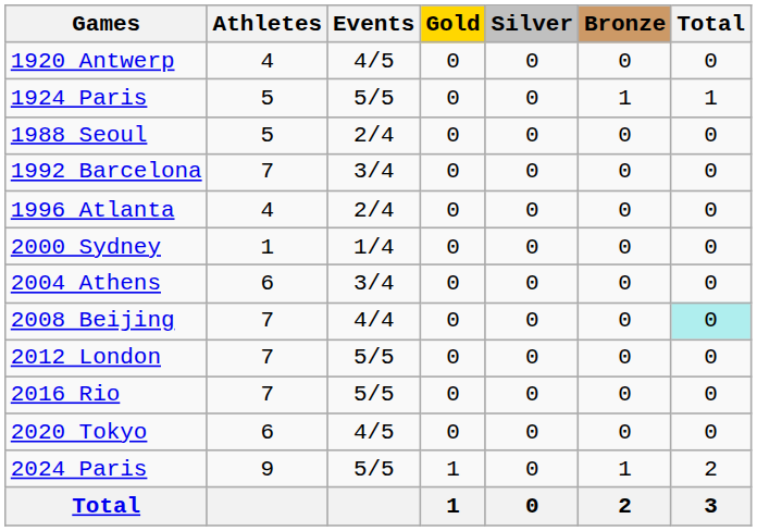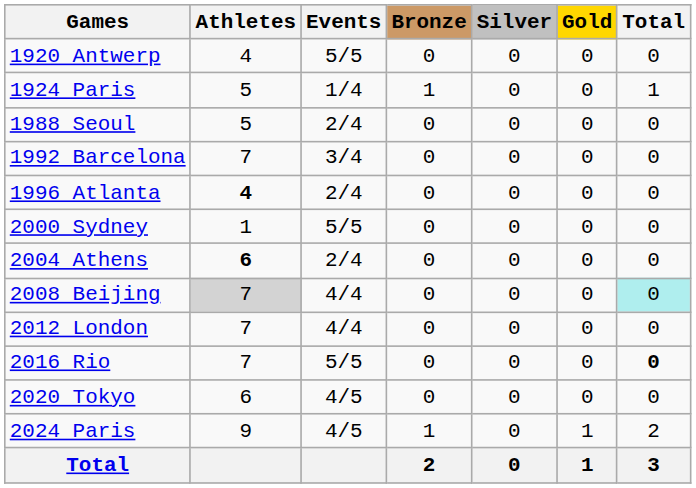 <table class="wikitable sortable" style="text-align:center">
 <tr>
 <th>Games</th>
 <th>Athletes</th>
 <th>Events</th>
+<th style="background-color:#c96;">Bronze</th>
+<th style="background-color:silver;">Silver</th>
 <th style="background-color:gold;">Gold</th>
-<th style="background-color:silver;">Silver</th>
-<th style="background-color:#c96;">Bronze</th>
 <th>Total</th>
 </tr>
 <tr>
 <td align=left><a href='#'>1920 Antwerp</a></td>
 <td>4</td>
-<td>4/5</td>
+<td>5/5</td>
 <td>0</td>
 <td>0</td>
 <td>0</td>
 <td>0</td>
 </tr>
 <tr>
 <td align=left><a href='#'>1924 Paris</a></td>
 <td>5</td>
-<td>5/5</td>
+<td>1/4</td>
+<td>1</td>
 <td>0</td>
 <td>0</td>
-<td>1</td>
 <td>1</td>
 </tr>
 <tr>
 <td align=left><a href='#'>1988 Seoul</a></td>
 <td>5</td>
 <td>2/4</td>
 <td>0</td>
 <td>0</td>
 <td>0</td>
 <td>0</td>
 </tr>
 <tr>
 <td align=left><a href='#'>1992 Barcelona</a></td>
 <td>7</td>
 <td>3/4</td>
 <td>0</td>
 <td>0</td>
 <td>0</td>
 <td>0</td>
 </tr>
 <tr>
 <td align=left><a href='#'>1996 Atlanta</a></td>
-<td>4</td>
+<td><strong>4</strong></td>
 <td>2/4</td>
 <td>0</td>
 <td>0</td>
 <td>0</td>
 <td>0</td>
 </tr>
 <tr>
 <td align=left><a href='#'>2000 Sydney</a></td>
 <td>1</td>
-<td>1/4</td>
+<td>5/5</td>
 <td>0</td>
 <td>0</td>
 <td>0</td>
 <td>0</td>
 </tr>
 <tr>
 <td align=left><a href='#'>2004 Athens</a></td>
-<td>6</td>
-<td>3/4</td>
+<td><strong>6</strong></td>
+<td>2/4</td>
 <td>0</td>
 <td>0</td>
 <td>0</td>
 <td>0</td>
 </tr>
 <tr>
 <td align=left><a href='#'>2008 Beijing</a></td>
-<td>7</td>
+<td style="background: lightgrey;">7</td>
 <td>4/4</td>
 <td>0</td>
 <td>0</td>
 <td>0</td>
 <td style="background: paleturquoise;">0</td>
 </tr>
 <tr>
 <td align=left><a href='#'>2012 London</a></td>
 <td>7</td>
-<td>5/5</td>
+<td>4/4</td>
 <td>0</td>
 <td>0</td>
 <td>0</td>
 <td>0</td>
 </tr>
 <tr>
 <td align=left><a href='#'>2016 Rio</a></td>
 <td>7</td>
 <td>5/5</td>
 <td>0</td>
 <td>0</td>
 <td>0</td>
-<td>0</td>
+<td><strong>0</strong></td>
 </tr>
 <tr>
 <td align=left><a href='#'>2020 Tokyo</a></td>
 <td>6</td>
 <td>4/5</td>
 <td>0</td>
 <td>0</td>
 <td>0</td>
 <td>0</td>
 </tr>
 <tr>
 <td align=left><a href='#'>2024 Paris</a></td>
 <td>9</td>
-<td>5/5</td>
+<td>4/5</td>
 <td>1</td>
 <td>0</td>
 <td>1</td>
 <td>2</td>
 </tr>
 <tr>
 <th><a href='#'>Total</a></th>
 <th></th>
 <th></th>
+<th>2</th>
+<th>0</th>
 <th>1</th>
-<th>0</th>
-<th>2</th>
 <th>3</th>
 </tr>
 </table>
